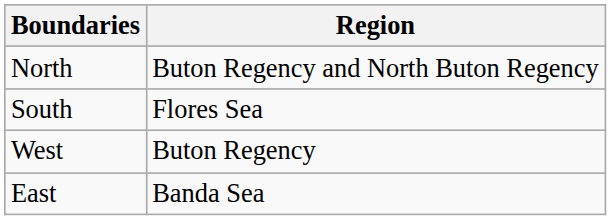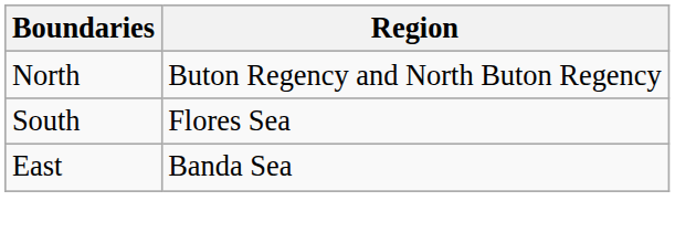 <table class="sortable wikitable">
 <tr>
 <th>Boundaries</th>
 <th>Region</th>
 </tr>
 <tr>
 <td>North</td>
 <td>Buton Regency and North Buton Regency</td>
 </tr>
 <tr>
 <td>South</td>
 <td>Flores Sea</td>
 </tr>
 <tr>
-<td>West</td>
-<td>Buton Regency</td>
-</tr>
-<tr>
 <td>East</td>
 <td>Banda Sea</td>
 </tr>
 </table>
